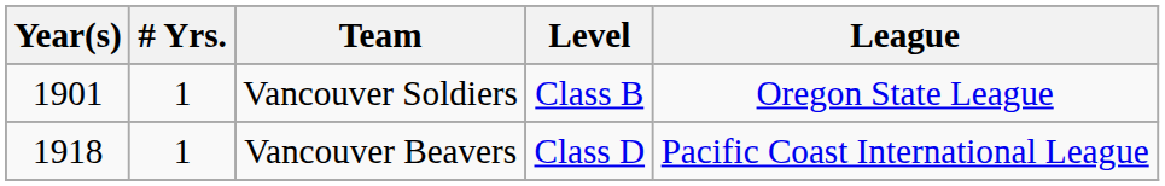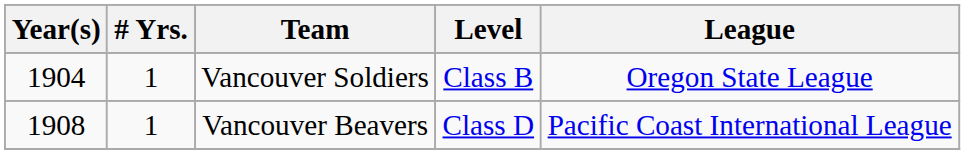 <table class="wikitable" style="text-align:center; font-size: 95%;">
 <tr>
 <th>Year(s)</th>
 <th># Yrs.</th>
 <th>Team</th>
 <th>Level</th>
 <th>League</th>
 </tr>
 <tr>
-<td>1901</td>
+<td>1904</td>
 <td>1</td>
 <td>Vancouver Soldiers</td>
 <td><a href='#'>Class B</a></td>
 <td><a href='#'>Oregon State League</a></td>
 </tr>
 <tr>
-<td>1918</td>
+<td>1908</td>
 <td>1</td>
 <td>Vancouver Beavers</td>
 <td><a href='#'>Class D</a></td>
 <td><a href='#'>Pacific Coast International League</a></td>
 </tr>
 <tr>
 </tr>
 </table>
